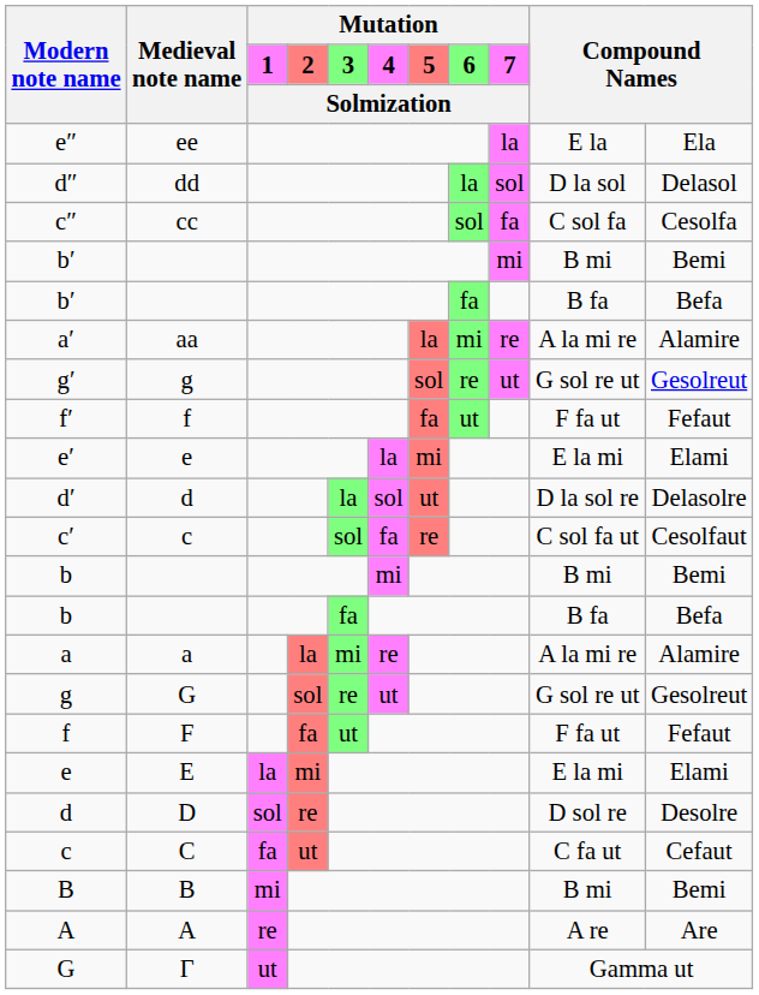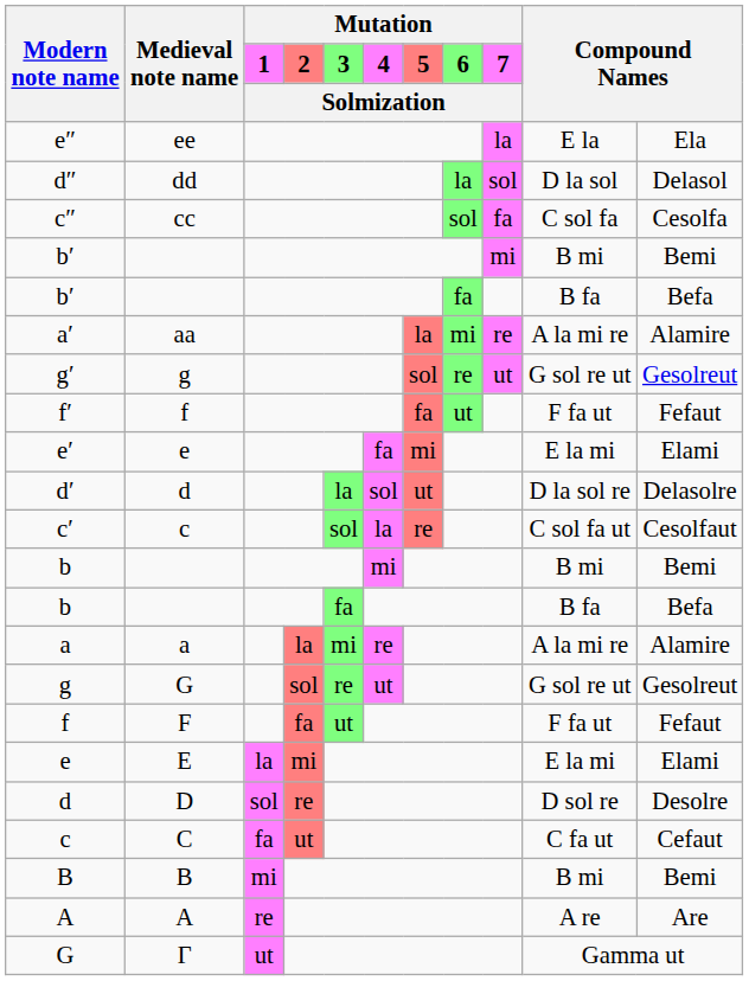 <table class="wikitable floatleft" style="text-align: center">
 <tr>
 <th rowspan=3><a href='#'>Modern<br>note name</a></th>
 <th rowspan=3>Medieval<br>note name</th>
 <th colspan="7">Mutation</th>
 <th rowspan=3 colspan=2>Compound<br>Names</th>
 </tr>
 <tr>
 <td style="background-color:#FF7FFF;"><strong>1</strong></td>
 <td style="background-color:#FF7F7F;"><strong>2</strong></td>
 <td style="background-color:#7FFF7F;"><strong>3</strong></td>
 <td style="background-color:#FF7FFF;"><strong>4</strong></td>
 <td style="background-color:#FF7F7F;"><strong>5</strong></td>
 <td style="background-color:#7FFF7F;"><strong>6</strong></td>
 <td style="background-color:#FF7FFF;"><strong>7</strong></td>
 </tr>
 <tr>
 <th colspan=7>Solmization</th>
 </tr>
 <tr>
 <td>e″</td>
 <td>ee</td>
 <td colspan="6"></td>
 <td style="background-color:#FF7FFF;">la</td>
 <td>E la</td>
 <td>Ela</td>
 </tr>
 <tr>
 <td>d″</td>
 <td>dd</td>
 <td colspan="5"></td>
 <td style="background-color:#7FFF7F;">la</td>
 <td style="background-color:#FF7FFF;">sol</td>
 <td>D la sol</td>
 <td>Delasol</td>
 </tr>
 <tr>
 <td>c″</td>
 <td>cc</td>
 <td colspan="5"></td>
 <td style="background-color:#7FFF7F;">sol</td>
 <td style="background-color:#FF7FFF;">fa</td>
 <td>C sol fa</td>
 <td>Cesolfa</td>
 </tr>
 <tr>
 <td>b′</td>
 <td></td>
 <td colspan="6"></td>
 <td style="background-color:#FF7FFF;">mi</td>
 <td>B mi</td>
 <td>Bemi</td>
 </tr>
 <tr>
 <td>b′</td>
 <td></td>
 <td colspan="5"></td>
 <td style="background-color:#7FFF7F;">fa</td>
 <td></td>
 <td>B fa</td>
 <td>Befa</td>
 </tr>
 <tr>
 <td>a′</td>
 <td>aa</td>
 <td colspan="4"></td>
 <td style="background-color:#FF7F7F;">la</td>
 <td style="background-color:#7FFF7F;">mi</td>
 <td style="background-color:#FF7FFF;">re</td>
 <td>A la mi re</td>
 <td>Alamire</td>
 </tr>
 <tr>
 <td>g′</td>
 <td>g</td>
 <td colspan="4"></td>
 <td style="background-color:#FF7F7F;">sol</td>
 <td style="background-color:#7FFF7F;">re</td>
 <td style="background-color:#FF7FFF;">ut</td>
 <td>G sol re ut</td>
 <td><a href='#'>Gesolreut</a></td>
 </tr>
 <tr>
 <td>f′</td>
 <td>f</td>
 <td colspan="4"></td>
 <td style="background-color:#FF7F7F;">fa</td>
 <td style="background-color:#7FFF7F;">ut</td>
 <td></td>
 <td>F fa ut</td>
 <td>Fefaut</td>
 </tr>
 <tr>
 <td>e′</td>
 <td>e</td>
 <td colspan="3"></td>
-<td style="background-color:#FF7FFF;">la</td>
+<td style="background-color:#FF7FFF;">fa</td>
 <td style="background-color:#FF7F7F;">mi</td>
 <td colspan="2"></td>
 <td>E la mi</td>
 <td>Elami</td>
 </tr>
 <tr>
 <td>d′</td>
 <td>d</td>
 <td colspan="2"></td>
 <td style="background-color:#7FFF7F;">la</td>
 <td style="background-color:#FF7FFF;">sol</td>
 <td style="background-color:#FF7F7F;">ut</td>
 <td colspan="2"></td>
 <td>D la sol re</td>
 <td>Delasolre</td>
 </tr>
 <tr>
 <td>c′</td>
 <td>c</td>
 <td colspan="2"></td>
 <td style="background-color:#7FFF7F;">sol</td>
-<td style="background-color:#FF7FFF;">fa</td>
+<td style="background-color:#FF7FFF;">la</td>
 <td style="background-color:#FF7F7F;">re</td>
 <td colspan="2"></td>
 <td>C sol fa ut</td>
 <td>Cesolfaut</td>
 </tr>
 <tr>
 <td>b</td>
 <td></td>
 <td colspan="3"></td>
 <td style="background-color:#FF7FFF;">mi</td>
 <td colspan="3"></td>
 <td>B mi</td>
 <td>Bemi</td>
 </tr>
 <tr>
 <td>b</td>
 <td></td>
 <td colspan="2"></td>
 <td style="background-color:#7FFF7F;">fa</td>
 <td colspan="4"></td>
 <td>B fa</td>
 <td>Befa</td>
 </tr>
 <tr>
 <td>a</td>
 <td>a</td>
 <td colspan="1"></td>
 <td style="background-color:#FF7F7F;">la</td>
 <td style="background-color:#7FFF7F;">mi</td>
 <td style="background-color:#FF7FFF;">re</td>
 <td colspan="3"></td>
 <td>A la mi re</td>
 <td>Alamire</td>
 </tr>
 <tr>
 <td>g</td>
 <td>G</td>
 <td colspan="1"></td>
 <td style="background-color:#FF7F7F;">sol</td>
 <td style="background-color:#7FFF7F;">re</td>
 <td style="background-color:#FF7FFF;">ut</td>
 <td colspan="3"></td>
 <td>G sol re ut</td>
 <td>Gesolreut</td>
 </tr>
 <tr>
 <td>f</td>
 <td>F</td>
 <td colspan="1"></td>
 <td style="background-color:#FF7F7F;">fa</td>
 <td style="background-color:#7FFF7F;">ut</td>
 <td colspan="4"></td>
 <td>F fa ut</td>
 <td>Fefaut</td>
 </tr>
 <tr>
 <td>e</td>
 <td>E</td>
 <td style="background-color:#FF7FFF;">la</td>
 <td style="background-color:#FF7F7F;">mi</td>
 <td colspan="5"></td>
 <td>E la mi</td>
 <td>Elami</td>
 </tr>
 <tr>
 <td>d</td>
 <td>D</td>
 <td style="background-color:#FF7FFF;">sol</td>
 <td style="background-color:#FF7F7F;">re</td>
 <td colspan="5"></td>
 <td>D sol re</td>
 <td>Desolre</td>
 </tr>
 <tr>
 <td>c</td>
 <td>C</td>
 <td style="background-color:#FF7FFF;">fa</td>
 <td style="background-color:#FF7F7F;">ut</td>
 <td colspan="5"></td>
 <td>C fa ut</td>
 <td>Cefaut</td>
 </tr>
 <tr>
 <td>B</td>
 <td>B</td>
 <td style="background-color:#FF7FFF;">mi</td>
 <td colspan="6"></td>
 <td>B mi</td>
 <td>Bemi</td>
 </tr>
 <tr>
 <td>A</td>
 <td>A</td>
 <td style="background-color:#FF7FFF;">re</td>
 <td colspan="6"></td>
 <td>A re</td>
 <td>Are</td>
 </tr>
 <tr>
 <td>G</td>
 <td>Γ</td>
 <td style="background-color:#FF7FFF;">ut</td>
 <td colspan="6"></td>
 <td colspan=2>Gamma ut</td>
 </tr>
 </table>
